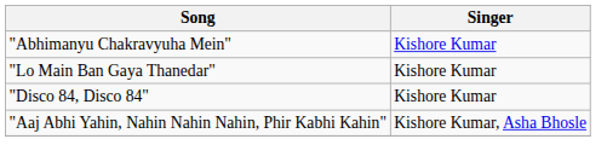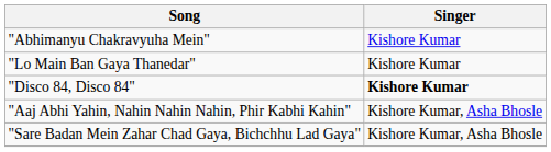 <table class="wikitable">
 <tr>
 <th>Song</th>
 <th>Singer</th>
 </tr>
 <tr>
 <td>"Abhimanyu Chakravyuha Mein"</td>
 <td><a href='#'>Kishore Kumar</a></td>
 </tr>
 <tr>
 <td>"Lo Main Ban Gaya Thanedar"</td>
 <td>Kishore Kumar</td>
 </tr>
 <tr>
 <td>"Disco 84, Disco 84"</td>
-<td>Kishore Kumar</td>
+<td><strong>Kishore Kumar</strong></td>
 </tr>
 <tr>
 <td>"Aaj Abhi Yahin, Nahin Nahin Nahin, Phir Kabhi Kahin"</td>
 <td>Kishore Kumar, <a href='#'>Asha Bhosle</a></td>
 </tr>
 <tr>
+<td>"Sare Badan Mein Zahar Chad Gaya, Bichchhu Lad Gaya"</td>
+<td>Kishore Kumar, Asha Bhosle</td>
+</tr>
+<tr>
 </tr>
 </table>
